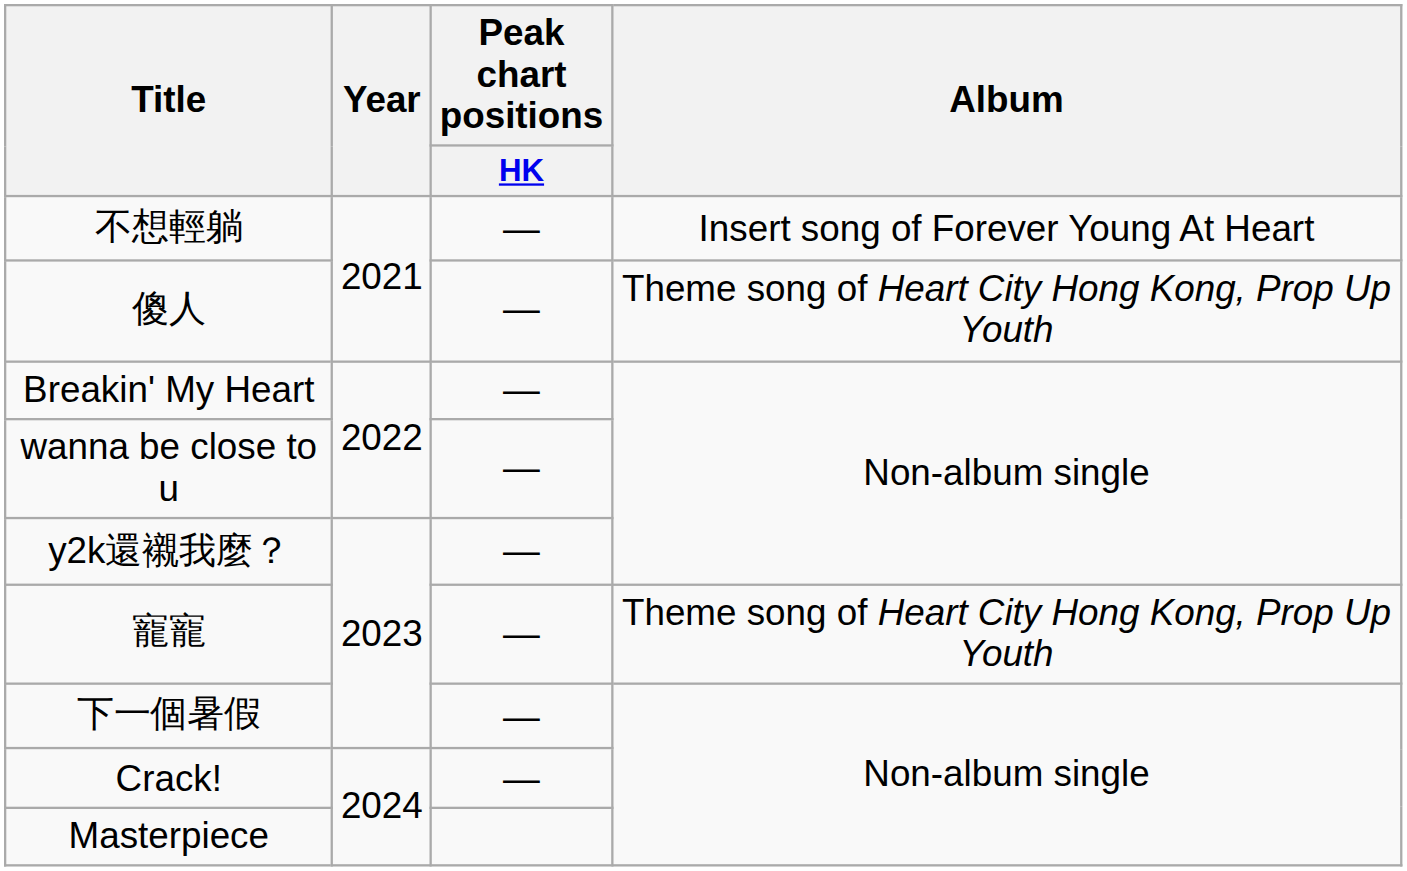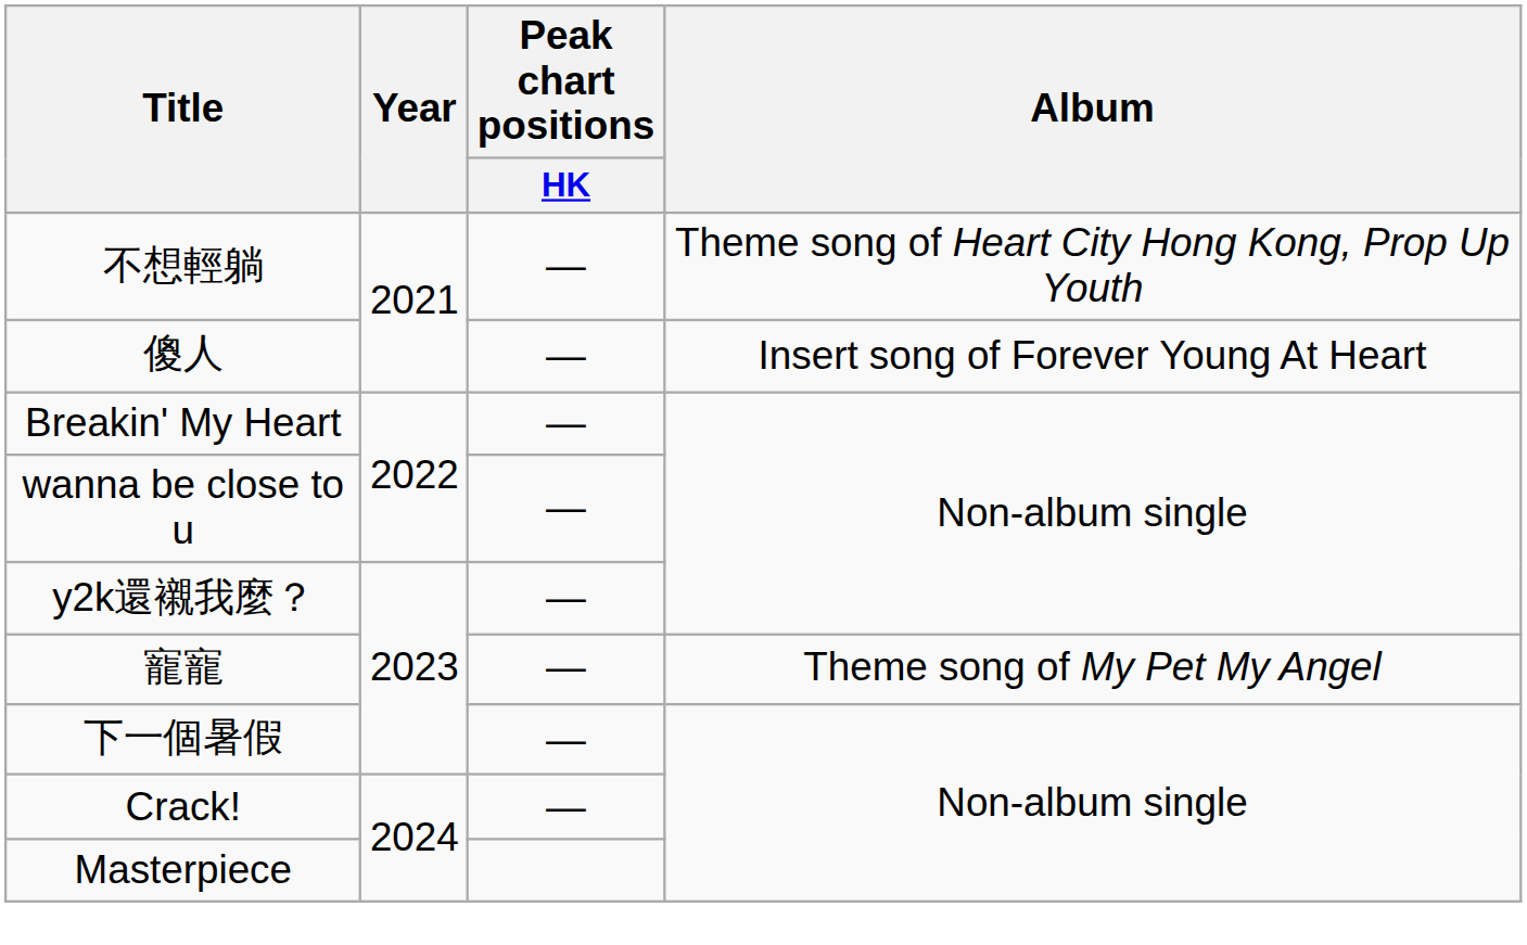 <table class="wikitable plainrowheaders" style="text-align:center;">
 <tr>
 <th rowspan="2">Title</th>
 <th rowspan="2">Year</th>
 <th>Peak chart positions</th>
 <th rowspan="2">Album</th>
 </tr>
 <tr>
 <th scope="col" style="width:2.5em;font-size:85%"><a href='#'>HK</a><br></th>
 </tr>
 <tr>
 <td>不想輕躺</td>
 <td rowspan="2">2021</td>
 <td>—</td>
-<td>Insert song of Forever Young At Heart</td>
+<td>Theme song of <em>Heart City Hong Kong, Prop Up Youth</em></td>
 </tr>
 <tr>
 <td>傻人</td>
 <td>—</td>
-<td>Theme song of <em>Heart City Hong Kong, Prop Up Youth</em></td>
+<td>Insert song of Forever Young At Heart</td>
 </tr>
 <tr>
 <td>Breakin' My Heart</td>
 <td rowspan="2">2022</td>
 <td>—</td>
 <td rowspan="3">Non-album single</td>
 </tr>
 <tr>
 <td>wanna be close to u</td>
 <td>—</td>
 </tr>
 <tr>
 <td>y2k還襯我麼？</td>
 <td rowspan="3">2023</td>
 <td>—</td>
 </tr>
 <tr>
 <td>寵寵</td>
 <td>—</td>
-<td>Theme song of <em>Heart City Hong Kong, Prop Up Youth</em></td>
+<td>Theme song of <em>My Pet My Angel</em></td>
 </tr>
 <tr>
 <td>下一個暑假</td>
 <td>—</td>
 <td rowspan="3">Non-album single</td>
 </tr>
 <tr>
 <td>Crack!</td>
 <td rowspan="2">2024</td>
 <td>—</td>
 </tr>
 <tr>
 <td>Masterpiece</td>
 <td></td>
 </tr>
 </table>
